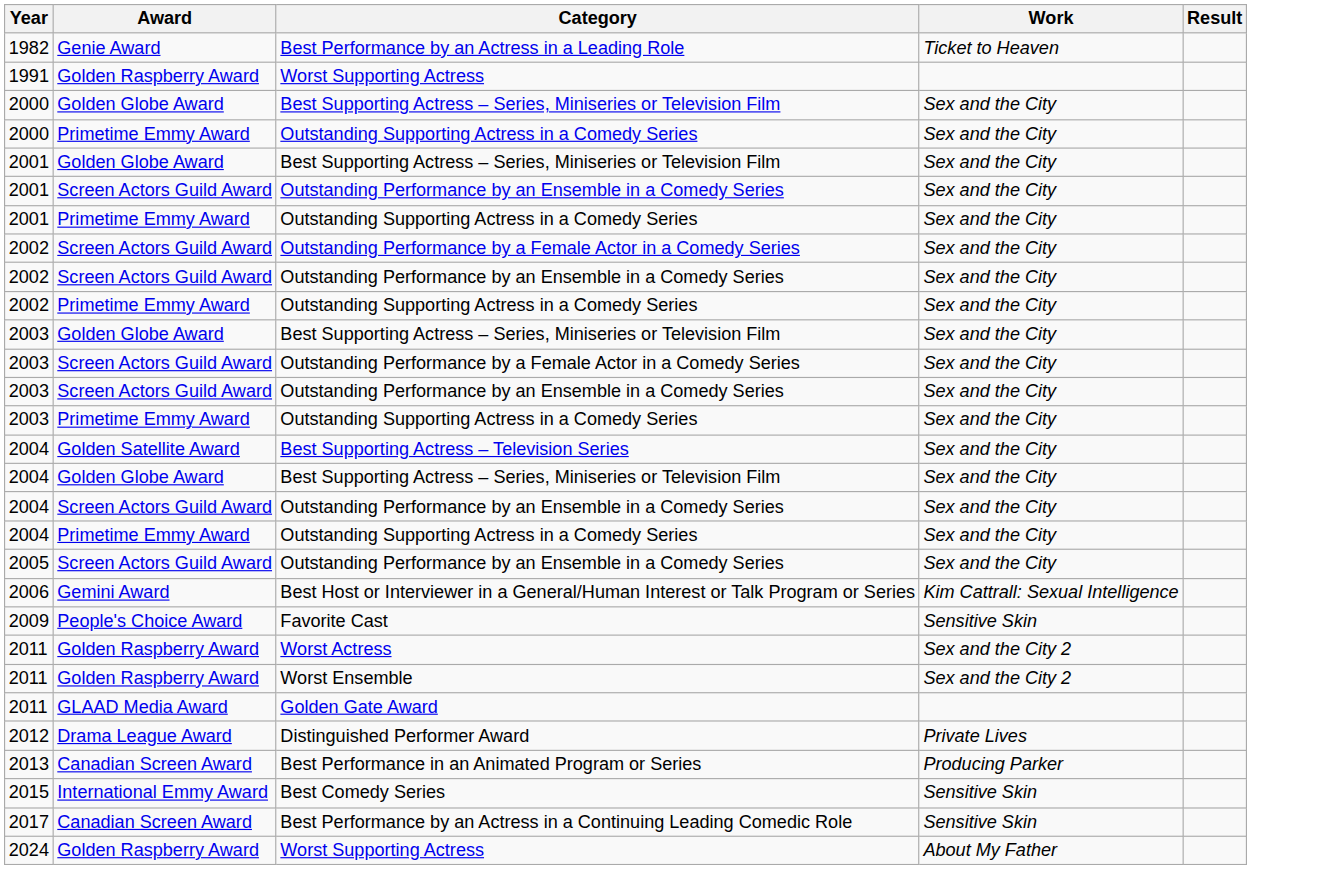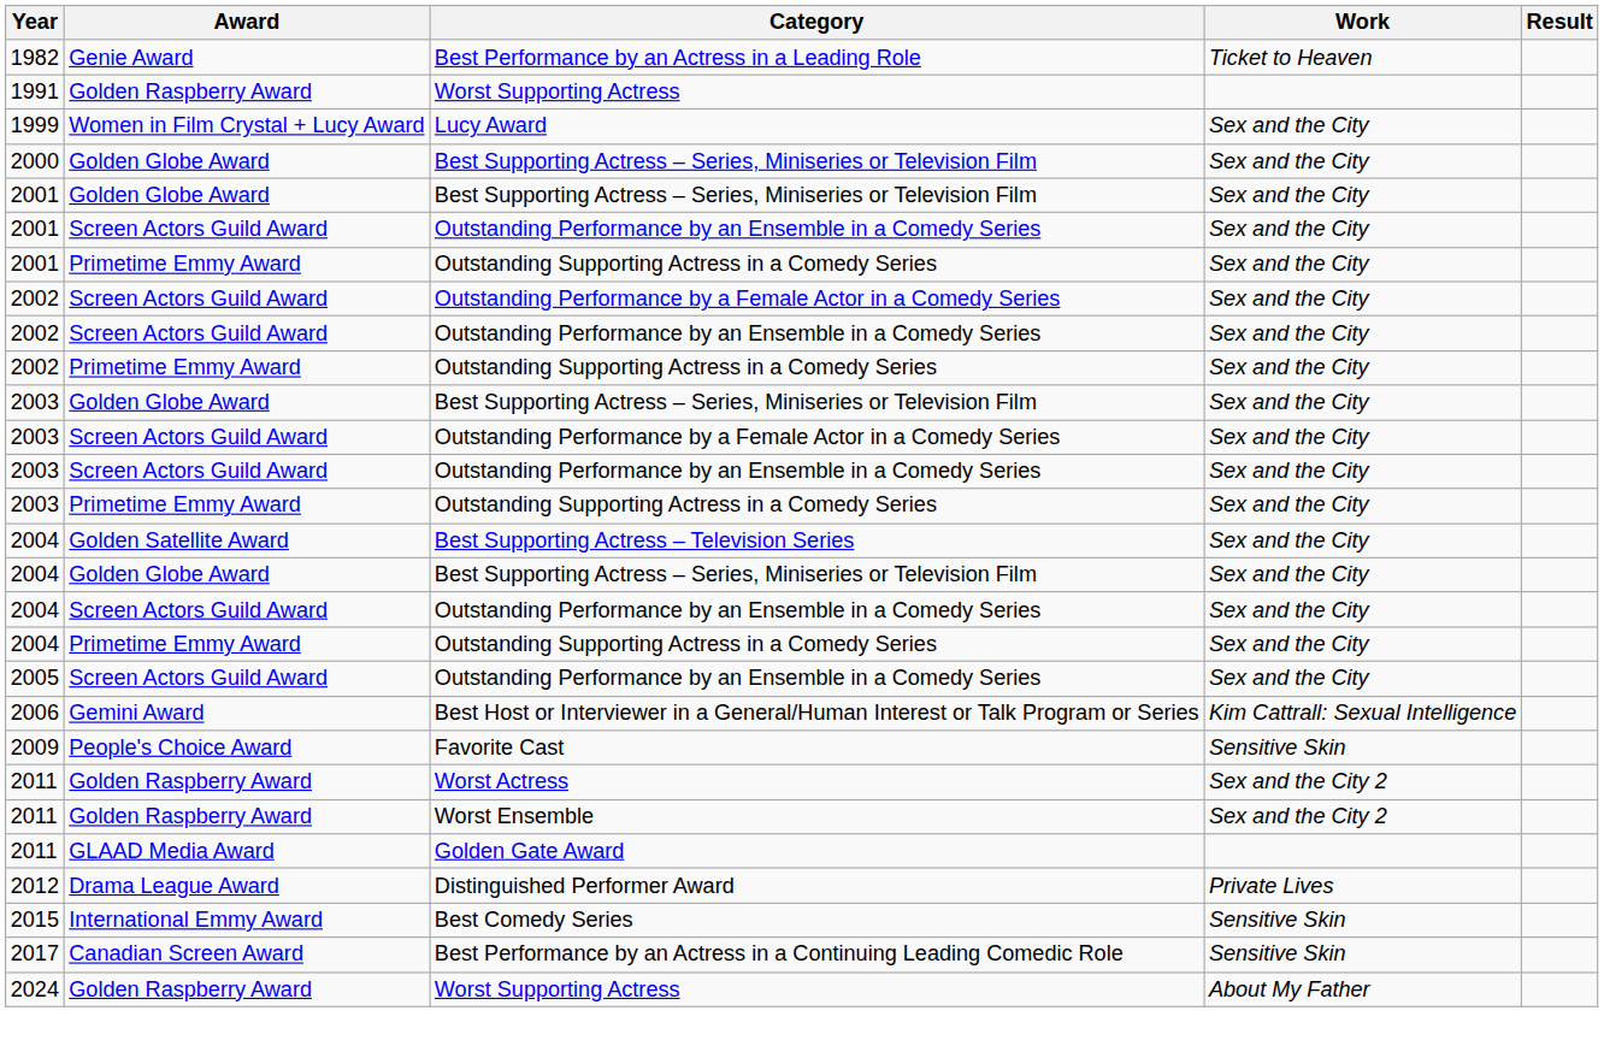 <table class="wikitable sortable">
 <tr>
 <th>Year</th>
 <th>Award</th>
 <th>Category</th>
 <th>Work</th>
 <th>Result</th>
 </tr>
 <tr>
 <td>1982</td>
 <td><a href='#'>Genie Award</a></td>
 <td><a href='#'>Best Performance by an Actress in a Leading Role</a></td>
 <td><em>Ticket to Heaven</em></td>
 <td></td>
 </tr>
 <tr>
 <td>1991</td>
 <td><a href='#'>Golden Raspberry Award</a></td>
 <td><a href='#'>Worst Supporting Actress</a></td>
 <td><em></em></td>
 <td></td>
 </tr>
 <tr>
-<td>2000</td>
-<td><a href='#'>Golden Globe Award</a></td>
-<td><a href='#'>Best Supporting Actress – Series, Miniseries or Television Film</a></td>
+<td>1999</td>
+<td><a href='#'>Women in Film Crystal + Lucy Award</a></td>
+<td><a href='#'>Lucy Award</a> </td>
 <td><em>Sex and the City</em></td>
 <td></td>
 </tr>
 <tr>
 <td>2000</td>
-<td><a href='#'>Primetime Emmy Award</a></td>
-<td><a href='#'>Outstanding Supporting Actress in a Comedy Series</a></td>
+<td><a href='#'>Golden Globe Award</a></td>
+<td><a href='#'>Best Supporting Actress – Series, Miniseries or Television Film</a></td>
 <td><em>Sex and the City</em></td>
 <td></td>
 </tr>
 <tr>
 <td>2001</td>
 <td><a href='#'>Golden Globe Award</a></td>
 <td>Best Supporting Actress – Series, Miniseries or Television Film</td>
 <td><em>Sex and the City</em></td>
 <td></td>
 </tr>
 <tr>
 <td>2001</td>
 <td><a href='#'>Screen Actors Guild Award</a></td>
 <td><a href='#'>Outstanding Performance by an Ensemble in a Comedy Series</a> </td>
 <td><em>Sex and the City</em></td>
 <td></td>
 </tr>
 <tr>
 <td>2001</td>
 <td><a href='#'>Primetime Emmy Award</a></td>
 <td>Outstanding Supporting Actress in a Comedy Series</td>
 <td><em>Sex and the City</em></td>
 <td></td>
 </tr>
 <tr>
 <td>2002</td>
 <td><a href='#'>Screen Actors Guild Award</a></td>
 <td><a href='#'>Outstanding Performance by a Female Actor in a Comedy Series</a></td>
 <td><em>Sex and the City</em></td>
 <td></td>
 </tr>
 <tr>
 <td>2002</td>
 <td><a href='#'>Screen Actors Guild Award</a></td>
 <td>Outstanding Performance by an Ensemble in a Comedy Series </td>
 <td><em>Sex and the City</em></td>
 <td></td>
 </tr>
 <tr>
 <td>2002</td>
 <td><a href='#'>Primetime Emmy Award</a></td>
 <td>Outstanding Supporting Actress in a Comedy Series</td>
 <td><em>Sex and the City</em></td>
 <td></td>
 </tr>
 <tr>
 <td>2003</td>
 <td><a href='#'>Golden Globe Award</a></td>
 <td>Best Supporting Actress – Series, Miniseries or Television Film</td>
 <td><em>Sex and the City</em></td>
 <td></td>
 </tr>
 <tr>
 <td>2003</td>
 <td><a href='#'>Screen Actors Guild Award</a></td>
 <td>Outstanding Performance by a Female Actor in a Comedy Series</td>
 <td><em>Sex and the City</em></td>
 <td></td>
 </tr>
 <tr>
 <td>2003</td>
 <td><a href='#'>Screen Actors Guild Award</a></td>
 <td>Outstanding Performance by an Ensemble in a Comedy Series </td>
 <td><em>Sex and the City</em></td>
 <td></td>
 </tr>
 <tr>
 <td>2003</td>
 <td><a href='#'>Primetime Emmy Award</a></td>
 <td>Outstanding Supporting Actress in a Comedy Series</td>
 <td><em>Sex and the City</em></td>
 <td></td>
 </tr>
 <tr>
 <td>2004</td>
 <td><a href='#'>Golden Satellite Award</a></td>
 <td><a href='#'>Best Supporting Actress – Television Series</a></td>
 <td><em>Sex and the City</em></td>
 <td></td>
 </tr>
 <tr>
 <td>2004</td>
 <td><a href='#'>Golden Globe Award</a></td>
 <td>Best Supporting Actress – Series, Miniseries or Television Film</td>
 <td><em>Sex and the City</em></td>
 <td></td>
 </tr>
 <tr>
 <td>2004</td>
 <td><a href='#'>Screen Actors Guild Award</a></td>
 <td>Outstanding Performance by an Ensemble in a Comedy Series </td>
 <td><em>Sex and the City</em></td>
 <td></td>
 </tr>
 <tr>
 <td>2004</td>
 <td><a href='#'>Primetime Emmy Award</a></td>
 <td>Outstanding Supporting Actress in a Comedy Series</td>
 <td><em>Sex and the City</em></td>
 <td></td>
 </tr>
 <tr>
 <td>2005</td>
 <td><a href='#'>Screen Actors Guild Award</a></td>
 <td>Outstanding Performance by an Ensemble in a Comedy Series </td>
 <td><em>Sex and the City</em></td>
 <td></td>
 </tr>
 <tr>
 <td>2006</td>
 <td><a href='#'>Gemini Award</a></td>
 <td>Best Host or Interviewer in a General/Human Interest or Talk Program or Series</td>
 <td><em>Kim Cattrall: Sexual Intelligence</em></td>
 <td></td>
 </tr>
 <tr>
 <td>2009</td>
 <td><a href='#'>People's Choice Award</a></td>
 <td>Favorite Cast </td>
 <td><em>Sensitive Skin</em></td>
 <td></td>
 </tr>
 <tr>
 <td>2011</td>
 <td><a href='#'>Golden Raspberry Award</a></td>
 <td><a href='#'>Worst Actress</a> </td>
 <td><em>Sex and the City 2</em></td>
 <td></td>
 </tr>
 <tr>
 <td>2011</td>
 <td><a href='#'>Golden Raspberry Award</a></td>
 <td>Worst Ensemble </td>
 <td><em>Sex and the City 2</em></td>
 <td></td>
 </tr>
 <tr>
 <td>2011</td>
 <td><a href='#'>GLAAD Media Award</a></td>
 <td><a href='#'>Golden Gate Award</a></td>
 <td></td>
 <td></td>
 </tr>
 <tr>
 <td>2012</td>
 <td><a href='#'>Drama League Award</a></td>
 <td>Distinguished Performer Award</td>
 <td><em>Private Lives</em></td>
 <td></td>
 </tr>
 <tr>
-<td>2013</td>
-<td><a href='#'>Canadian Screen Award</a></td>
-<td>Best Performance in an Animated Program or Series</td>
-<td><em>Producing Parker</em></td>
-<td></td>
-</tr>
-<tr>
 <td>2015</td>
 <td><a href='#'>International Emmy Award</a></td>
 <td>Best Comedy Series</td>
 <td><em>Sensitive Skin</em></td>
 <td></td>
 </tr>
 <tr>
 <td>2017</td>
 <td><a href='#'>Canadian Screen Award</a></td>
 <td>Best Performance by an Actress in a Continuing Leading Comedic Role</td>
 <td><em>Sensitive Skin</em></td>
 <td></td>
 </tr>
 <tr>
 <td>2024</td>
 <td><a href='#'>Golden Raspberry Award</a></td>
 <td><a href='#'>Worst Supporting Actress</a></td>
 <td><em>About My Father</em></td>
 <td></td>
 </tr>
 </table>
